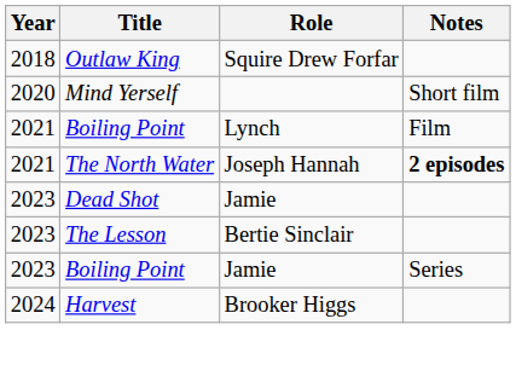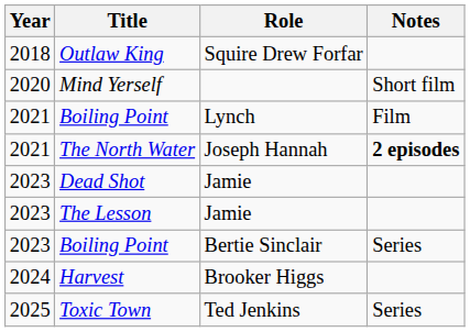 <table class="wikitable">
 <tr>
 <th>Year</th>
 <th>Title</th>
 <th>Role</th>
 <th class="unsortable">Notes</th>
 </tr>
 <tr>
 <td>2018</td>
 <td><em><a href='#'>Outlaw King</a></em></td>
 <td>Squire Drew Forfar</td>
 <td></td>
 </tr>
 <tr>
 <td>2020</td>
 <td><em>Mind Yerself</em></td>
 <td></td>
 <td>Short film</td>
 </tr>
 <tr>
 <td>2021</td>
 <td><em><a href='#'>Boiling Point</a></em></td>
 <td>Lynch</td>
 <td>Film</td>
 </tr>
 <tr>
 <td>2021</td>
 <td><em><a href='#'>The North Water</a></em></td>
 <td>Joseph Hannah</td>
 <td><strong>2 episodes</strong></td>
 </tr>
 <tr>
 <td>2023</td>
 <td><em><a href='#'>Dead Shot</a></em></td>
 <td>Jamie</td>
 <td></td>
 </tr>
 <tr>
 <td>2023</td>
 <td><em><a href='#'>The Lesson</a></em></td>
-<td>Bertie Sinclair</td>
+<td>Jamie</td>
 <td></td>
 </tr>
 <tr>
 <td>2023</td>
 <td><em><a href='#'>Boiling Point</a></em></td>
-<td>Jamie</td>
+<td>Bertie Sinclair</td>
 <td>Series</td>
 </tr>
 <tr>
 <td>2024</td>
 <td><em><a href='#'>Harvest</a></em></td>
 <td>Brooker Higgs</td>
 <td></td>
 </tr>
+<tr>
+<td>2025</td>
+<td><em><a href='#'>Toxic Town</a></em></td>
+<td>Ted Jenkins</td>
+<td>Series</td>
+</tr>
 </table>
